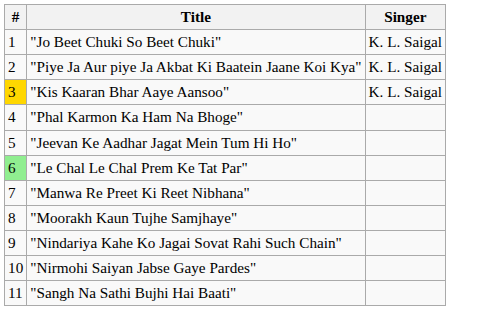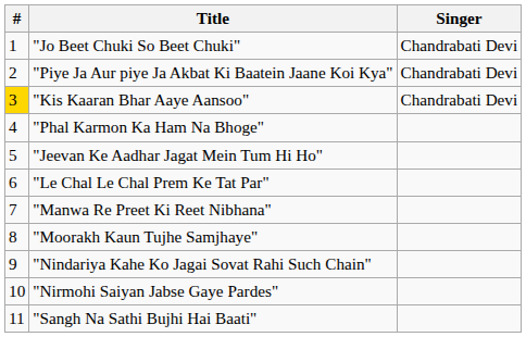 <table class="wikitable" style="font-size:95%;">
 <tr>
 <th>#</th>
 <th>Title</th>
 <th>Singer</th>
 </tr>
 <tr>
 <td>1</td>
 <td>"Jo Beet Chuki So Beet Chuki"</td>
-<td>K. L. Saigal</td>
+<td>Chandrabati Devi</td>
 </tr>
 <tr>
 <td>2</td>
 <td>"Piye Ja Aur piye Ja Akbat Ki Baatein Jaane Koi Kya"</td>
-<td>K. L. Saigal</td>
+<td>Chandrabati Devi</td>
 </tr>
 <tr>
 <td style="background: gold;">3</td>
 <td>"Kis Kaaran Bhar Aaye Aansoo"</td>
-<td>K. L. Saigal</td>
+<td>Chandrabati Devi</td>
 </tr>
 <tr>
 <td>4</td>
 <td>"Phal Karmon Ka Ham Na Bhoge"</td>
 <td></td>
 </tr>
 <tr>
 <td>5</td>
 <td>"Jeevan Ke Aadhar Jagat Mein Tum Hi Ho"</td>
 <td></td>
 </tr>
 <tr>
-<td style="background: lightgreen;">6</td>
+<td>6</td>
 <td>"Le Chal Le Chal Prem Ke Tat Par"</td>
 <td></td>
 </tr>
 <tr>
 <td>7</td>
 <td>"Manwa Re Preet Ki Reet Nibhana"</td>
 <td></td>
 </tr>
 <tr>
 <td>8</td>
 <td>"Moorakh Kaun Tujhe Samjhaye"</td>
 <td></td>
 </tr>
 <tr>
 <td>9</td>
 <td>"Nindariya Kahe Ko Jagai Sovat Rahi Such Chain"</td>
 <td></td>
 </tr>
 <tr>
 <td>10</td>
 <td>"Nirmohi Saiyan Jabse Gaye Pardes"</td>
 <td></td>
 </tr>
 <tr>
 <td>11</td>
 <td>"Sangh Na Sathi Bujhi Hai Baati"</td>
 <td></td>
 </tr>
 <tr>
 </tr>
 </table>
